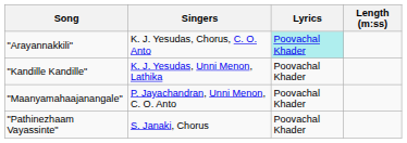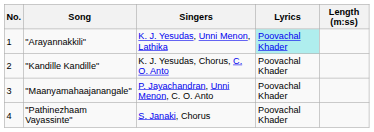 <table class="wikitable" style="font-size:95%;">
 <tr>
+<th>No.</th>
 <th>Song</th>
 <th>Singers</th>
 <th>Lyrics</th>
 <th>Length (m:ss)</th>
 </tr>
 <tr>
+<td>1</td>
 <td>"Arayannakkili"</td>
-<td>K. J. Yesudas, Chorus, <a href='#'>C. O. Anto</a></td>
+<td><a href='#'>K. J. Yesudas</a>, <a href='#'>Unni Menon</a>, <a href='#'>Lathika</a></td>
 <td style="background: paleturquoise;"><a href='#'>Poovachal Khader</a></td>
 <td></td>
 </tr>
 <tr>
+<td>2</td>
 <td>"Kandille Kandille"</td>
-<td><a href='#'>K. J. Yesudas</a>, <a href='#'>Unni Menon</a>, <a href='#'>Lathika</a></td>
+<td>K. J. Yesudas, Chorus, <a href='#'>C. O. Anto</a></td>
 <td>Poovachal Khader</td>
 <td></td>
 </tr>
 <tr>
+<td>3</td>
 <td>"Maanyamahaajanangale"</td>
 <td><a href='#'>P. Jayachandran</a>, <a href='#'>Unni Menon</a>, C. O. Anto</td>
 <td>Poovachal Khader</td>
 <td></td>
 </tr>
 <tr>
+<td>4</td>
 <td>"Pathinezhaam Vayassinte"</td>
 <td><a href='#'>S. Janaki</a>, Chorus</td>
 <td>Poovachal Khader</td>
 <td></td>
 </tr>
 </table>
